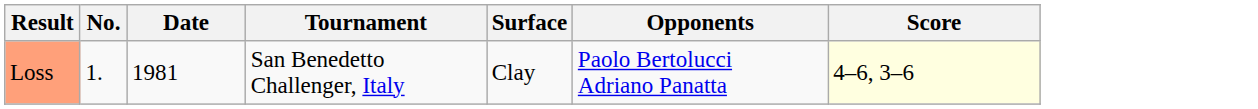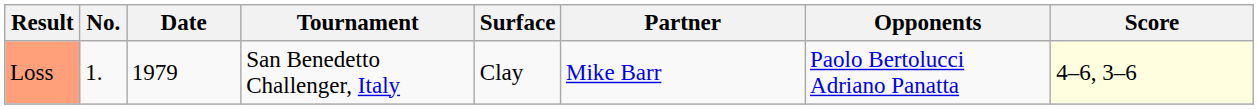 <table class="sortable wikitable">
 <tr>
 <th style="width:45px">Result</th>
 <th style="width:25px">No.</th>
 <th style="width:75px">Date</th>
 <th style="width:160px">Tournament</th>
 <th style="width:50px">Surface</th>
+<th style="width:170px">Partner</th>
 <th style="width:170px">Opponents</th>
 <th style="width:140px" class="unsortable">Score</th>
 </tr>
 <tr>
 <td style="background:#ffa07a;">Loss</td>
 <td>1.</td>
-<td>1981</td>
+<td>1979</td>
 <td>San Benedetto Challenger, <a href='#'>Italy</a></td>
 <td>Clay</td>
+<td> <a href='#'>Mike Barr</a></td>
 <td> <a href='#'>Paolo Bertolucci</a><br> <a href='#'>Adriano Panatta</a></td>
 <td style="background: lightyellow;">4–6, 3–6</td>
 </tr>
 </table>
